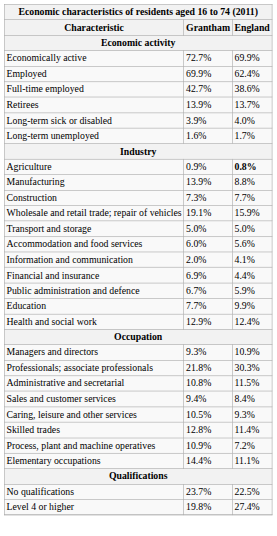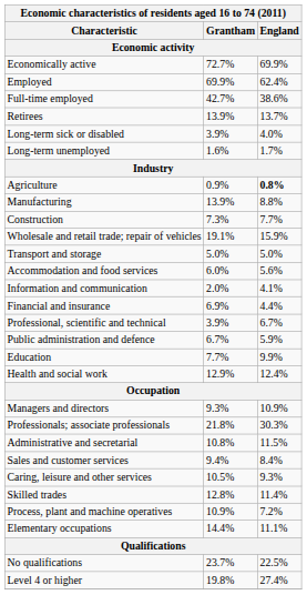 <table class="wikitable mw-collapsible mw-collapsed floatright">
 <tr>
 <th colspan="3">Economic characteristics of residents aged 16 to 74 (2011)</th>
 </tr>
 <tr>
 <th>Characteristic</th>
 <th>Grantham</th>
 <th>England</th>
 </tr>
 <tr>
 <th colspan="3">Economic activity</th>
 </tr>
 <tr>
 <td>Economically active</td>
 <td>72.7%</td>
 <td>69.9%</td>
 </tr>
 <tr>
 <td>Employed</td>
 <td>69.9%</td>
 <td>62.4%</td>
 </tr>
 <tr>
 <td>Full-time employed</td>
 <td>42.7%</td>
 <td>38.6%</td>
 </tr>
 <tr>
 <td>Retirees</td>
 <td>13.9%</td>
 <td>13.7%</td>
 </tr>
 <tr>
 <td>Long-term sick or disabled</td>
 <td>3.9%</td>
 <td>4.0%</td>
 </tr>
 <tr>
 <td>Long-term unemployed</td>
 <td>1.6%</td>
 <td>1.7%</td>
 </tr>
 <tr>
 <th colspan="3">Industry</th>
 </tr>
 <tr>
 <td>Agriculture</td>
 <td>0.9%</td>
 <td><strong>0.8%</strong></td>
 </tr>
 <tr>
 <td>Manufacturing</td>
 <td>13.9%</td>
 <td>8.8%</td>
 </tr>
 <tr>
 <td>Construction</td>
 <td>7.3%</td>
 <td>7.7%</td>
 </tr>
 <tr>
 <td>Wholesale and retail trade; repair of vehicles</td>
 <td>19.1%</td>
 <td>15.9%</td>
 </tr>
 <tr>
 <td>Transport and storage</td>
 <td>5.0%</td>
 <td>5.0%</td>
 </tr>
 <tr>
 <td>Accommodation and food services</td>
 <td>6.0%</td>
 <td>5.6%</td>
 </tr>
 <tr>
 <td>Information and communication</td>
 <td>2.0%</td>
 <td>4.1%</td>
 </tr>
 <tr>
 <td>Financial and insurance</td>
 <td>6.9%</td>
 <td>4.4%</td>
 </tr>
 <tr>
+<td>Professional, scientific and technical</td>
+<td>3.9%</td>
+<td>6.7%</td>
+</tr>
+<tr>
 <td>Public administration and defence</td>
 <td>6.7%</td>
 <td>5.9%</td>
 </tr>
 <tr>
 <td>Education</td>
 <td>7.7%</td>
 <td>9.9%</td>
 </tr>
 <tr>
 <td>Health and social work</td>
 <td>12.9%</td>
 <td>12.4%</td>
 </tr>
 <tr>
 <th colspan="3">Occupation</th>
 </tr>
 <tr>
 <td>Managers and directors</td>
 <td>9.3%</td>
 <td>10.9%</td>
 </tr>
 <tr>
 <td>Professionals; associate professionals</td>
 <td>21.8%</td>
 <td>30.3%</td>
 </tr>
 <tr>
 <td>Administrative and secretarial</td>
 <td>10.8%</td>
 <td>11.5%</td>
 </tr>
 <tr>
 <td>Sales and customer services</td>
 <td>9.4%</td>
 <td>8.4%</td>
 </tr>
 <tr>
 <td>Caring, leisure and other services</td>
 <td>10.5%</td>
 <td>9.3%</td>
 </tr>
 <tr>
 <td>Skilled trades</td>
 <td>12.8%</td>
 <td>11.4%</td>
 </tr>
 <tr>
 <td>Process, plant and machine operatives</td>
 <td>10.9%</td>
 <td>7.2%</td>
 </tr>
 <tr>
 <td>Elementary occupations</td>
 <td>14.4%</td>
 <td>11.1%</td>
 </tr>
 <tr>
 <th colspan="3">Qualifications</th>
 </tr>
 <tr>
 <td>No qualifications</td>
 <td>23.7%</td>
 <td>22.5%</td>
 </tr>
 <tr>
 <td>Level 4 or higher</td>
 <td>19.8%</td>
 <td>27.4%</td>
 </tr>
 <tr>
 </tr>
 </table>
